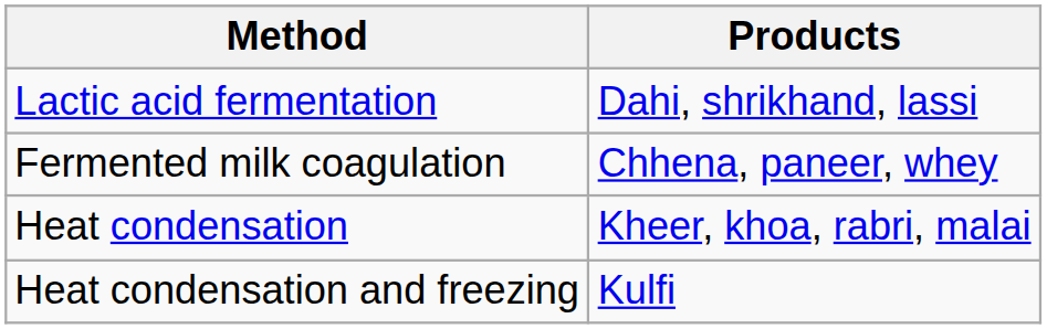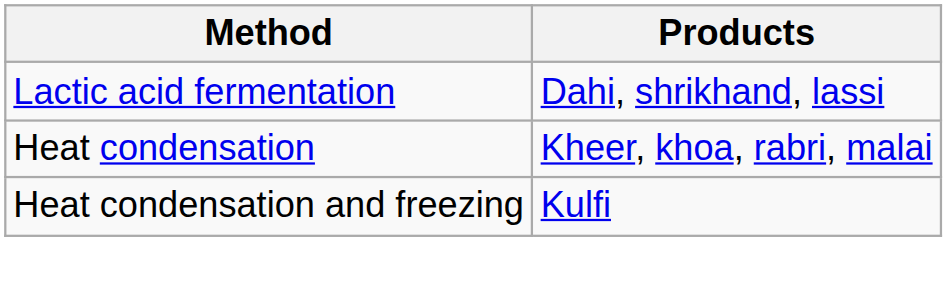 <table class="wikitable" style="float: right;">
 <tr>
 <th>Method</th>
 <th>Products</th>
 </tr>
 <tr>
 <td><a href='#'>Lactic acid fermentation</a></td>
 <td><a href='#'>Dahi</a>, <a href='#'>shrikhand</a>, <a href='#'>lassi</a></td>
 </tr>
 <tr>
-<td>Fermented milk coagulation</td>
-<td><a href='#'>Chhena</a>, <a href='#'>paneer</a>, <a href='#'>whey</a></td>
-</tr>
-<tr>
 <td>Heat <a href='#'>condensation</a></td>
 <td><a href='#'>Kheer</a>, <a href='#'>khoa</a>, <a href='#'>rabri</a>, <a href='#'>malai</a></td>
 </tr>
 <tr>
 <td>Heat condensation and freezing</td>
 <td><a href='#'>Kulfi</a></td>
 </tr>
 </table>
